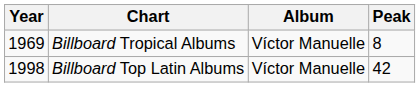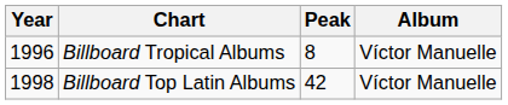 <table class="wikitable">
 <tr>
 <th>Year</th>
 <th>Chart</th>
+<th>Peak</th>
 <th>Album</th>
-<th>Peak</th>
 </tr>
 <tr>
-<td>1969</td>
+<td>1996</td>
 <td><em>Billboard</em> Tropical Albums</td>
+<td>8</td>
 <td>Víctor Manuelle</td>
-<td>8</td>
 </tr>
 <tr>
 <td>1998</td>
 <td><em>Billboard</em> Top Latin Albums</td>
+<td>42</td>
 <td>Víctor Manuelle</td>
-<td>42</td>
 </tr>
 </table>
